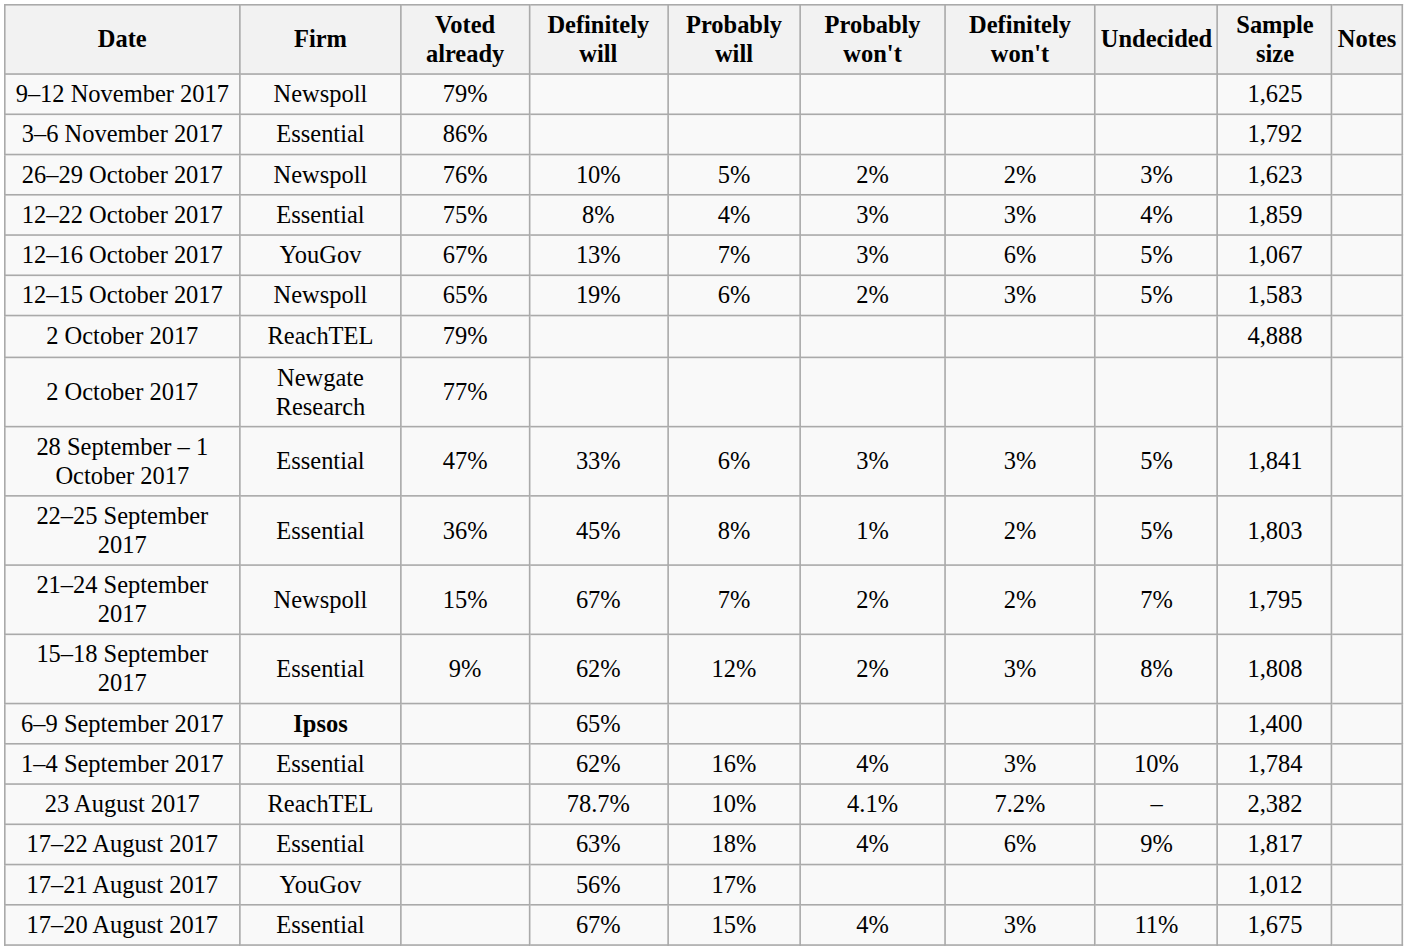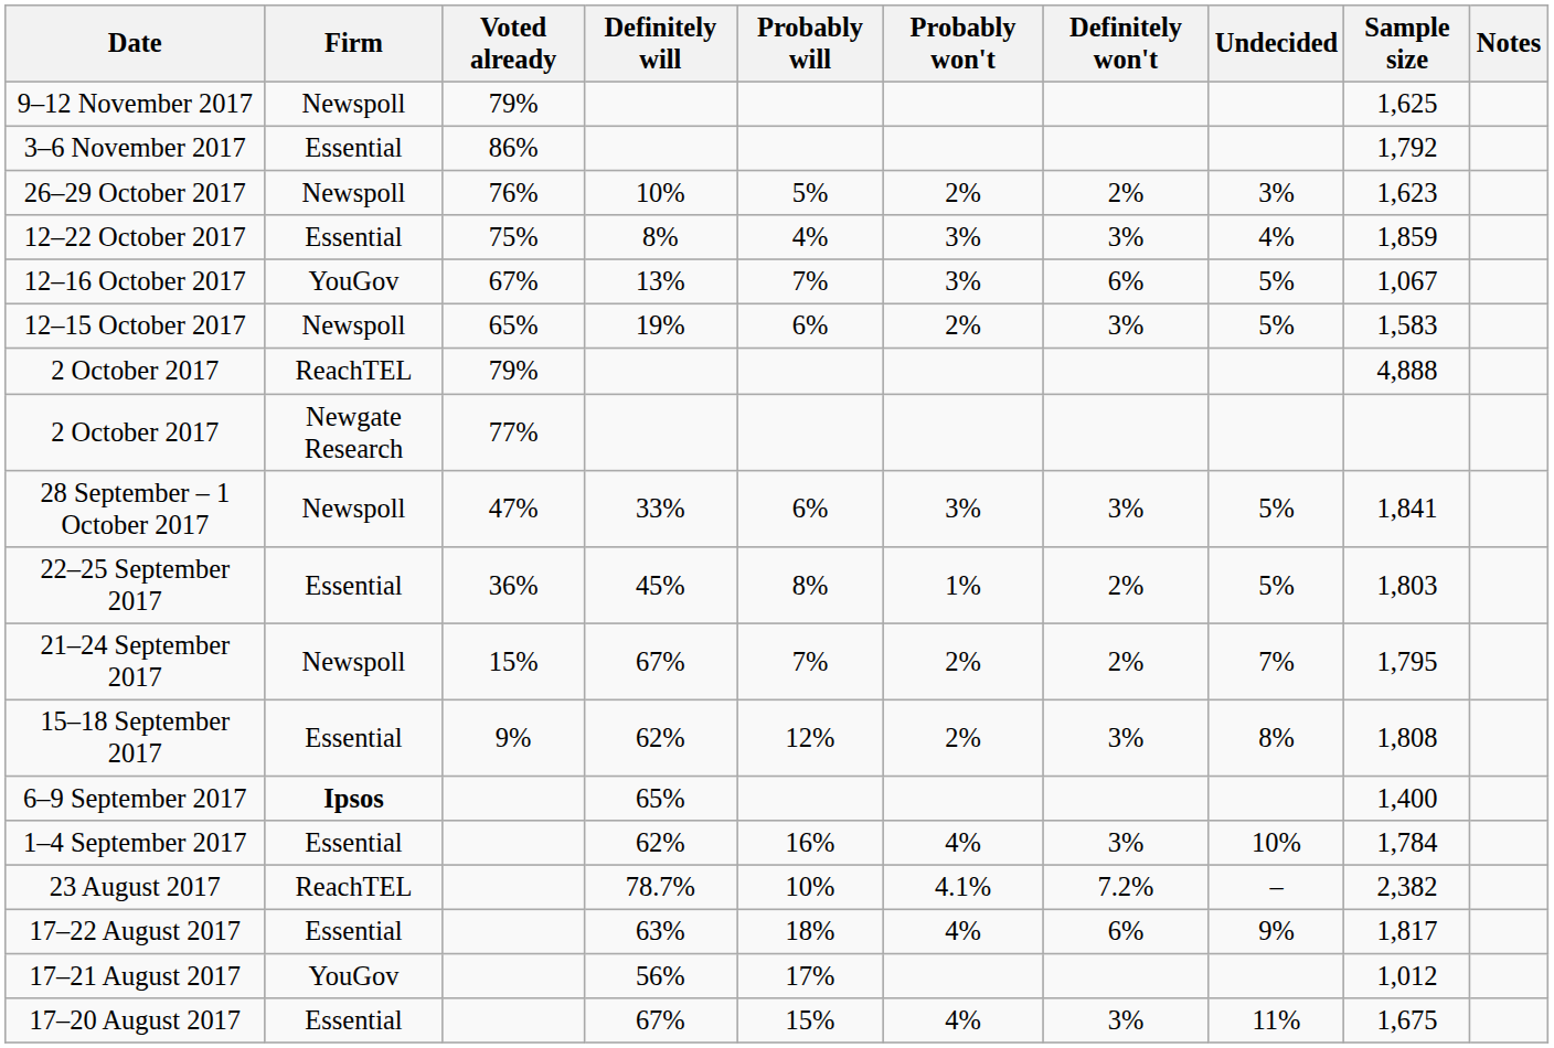 <table class="wikitable small" style="font-size:95%; text-align:center">
 <tr>
 <th>Date</th>
 <th>Firm</th>
 <th>Voted already</th>
 <th>Definitely will</th>
 <th>Probably will</th>
 <th>Probably won't</th>
 <th>Definitely won't</th>
 <th>Undecided</th>
 <th>Sample size</th>
 <th>Notes</th>
 </tr>
 <tr>
 <td>9–12 November 2017</td>
 <td>Newspoll</td>
 <td>79%</td>
 <td></td>
 <td></td>
 <td></td>
 <td></td>
 <td></td>
 <td>1,625</td>
 <td></td>
 </tr>
 <tr>
 <td>3–6 November 2017</td>
 <td>Essential</td>
 <td>86%</td>
 <td></td>
 <td></td>
 <td></td>
 <td></td>
 <td></td>
 <td>1,792</td>
 <td></td>
 </tr>
 <tr>
 <td>26–29 October 2017</td>
 <td>Newspoll</td>
 <td>76%</td>
 <td>10%</td>
 <td>5%</td>
 <td>2%</td>
 <td>2%</td>
 <td>3%</td>
 <td>1,623</td>
 <td></td>
 </tr>
 <tr>
 <td>12–22 October 2017</td>
 <td>Essential</td>
 <td>75%</td>
 <td>8%</td>
 <td>4%</td>
 <td>3%</td>
 <td>3%</td>
 <td>4%</td>
 <td>1,859</td>
 <td></td>
 </tr>
 <tr>
 <td>12–16 October 2017</td>
 <td>YouGov</td>
 <td>67%</td>
 <td>13%</td>
 <td>7%</td>
 <td>3%</td>
 <td>6%</td>
 <td>5%</td>
 <td>1,067</td>
 <td></td>
 </tr>
 <tr>
 <td>12–15 October 2017</td>
 <td>Newspoll</td>
 <td>65%</td>
 <td>19%</td>
 <td>6%</td>
 <td>2%</td>
 <td>3%</td>
 <td>5%</td>
 <td>1,583</td>
 <td></td>
 </tr>
 <tr>
 <td>2 October 2017</td>
 <td>ReachTEL</td>
 <td>79%</td>
 <td></td>
 <td></td>
 <td></td>
 <td></td>
 <td></td>
 <td>4,888</td>
 <td></td>
 </tr>
 <tr>
 <td>2 October 2017</td>
 <td>Newgate Research</td>
 <td>77%</td>
 <td></td>
 <td></td>
 <td></td>
 <td></td>
 <td></td>
 <td></td>
 <td></td>
 </tr>
 <tr>
 <td>28 September – 1 October 2017</td>
-<td>Essential</td>
+<td>Newspoll</td>
 <td>47%</td>
 <td>33%</td>
 <td>6%</td>
 <td>3%</td>
 <td>3%</td>
 <td>5%</td>
 <td>1,841</td>
 <td></td>
 </tr>
 <tr>
 <td>22–25 September 2017</td>
 <td>Essential</td>
 <td>36%</td>
 <td>45%</td>
 <td>8%</td>
 <td>1%</td>
 <td>2%</td>
 <td>5%</td>
 <td>1,803</td>
 <td></td>
 </tr>
 <tr>
 <td>21–24 September 2017</td>
 <td>Newspoll</td>
 <td>15%</td>
 <td>67%</td>
 <td>7%</td>
 <td>2%</td>
 <td>2%</td>
 <td>7%</td>
 <td>1,795</td>
 <td></td>
 </tr>
 <tr>
 <td>15–18 September 2017</td>
 <td>Essential</td>
 <td>9%</td>
 <td>62%</td>
 <td>12%</td>
 <td>2%</td>
 <td>3%</td>
 <td>8%</td>
 <td>1,808</td>
 <td></td>
 </tr>
 <tr>
 <td>6–9 September 2017</td>
 <td><strong>Ipsos</strong></td>
 <td></td>
 <td>65%</td>
 <td></td>
 <td></td>
 <td></td>
 <td></td>
 <td>1,400</td>
 <td></td>
 </tr>
 <tr>
 <td>1–4 September 2017</td>
 <td>Essential</td>
 <td></td>
 <td>62%</td>
 <td>16%</td>
 <td>4%</td>
 <td>3%</td>
 <td>10%</td>
 <td>1,784</td>
 <td></td>
 </tr>
 <tr>
 <td>23 August 2017</td>
 <td>ReachTEL</td>
 <td></td>
 <td>78.7%</td>
 <td>10%</td>
 <td>4.1%</td>
 <td>7.2%</td>
 <td>–</td>
 <td>2,382</td>
 <td></td>
 </tr>
 <tr>
 <td>17–22 August 2017</td>
 <td>Essential</td>
 <td></td>
 <td>63%</td>
 <td>18%</td>
 <td>4%</td>
 <td>6%</td>
 <td>9%</td>
 <td>1,817</td>
 <td></td>
 </tr>
 <tr>
 <td>17–21 August 2017</td>
 <td>YouGov</td>
 <td></td>
 <td>56%</td>
 <td>17%</td>
 <td></td>
 <td></td>
 <td></td>
 <td>1,012</td>
 <td></td>
 </tr>
 <tr>
 <td>17–20 August 2017</td>
 <td>Essential</td>
 <td></td>
 <td>67%</td>
 <td>15%</td>
 <td>4%</td>
 <td>3%</td>
 <td>11%</td>
 <td>1,675</td>
 <td></td>
 </tr>
 </table>
